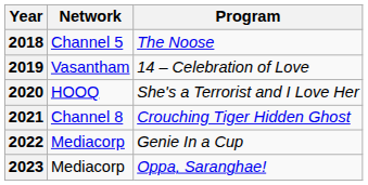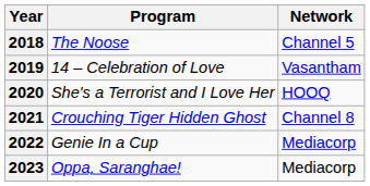 <table class="wikitable plainrowheaders">
 <tr>
 <th>Year</th>
+<th>Program</th>
 <th>Network</th>
-<th>Program</th>
 </tr>
 <tr>
 <th scope="row">2018</th>
+<td><em><a href='#'>The Noose</a></em></td>
 <td><a href='#'>Channel 5</a></td>
-<td><em><a href='#'>The Noose</a></em></td>
 </tr>
 <tr>
 <th scope="row">2019</th>
+<td><em>14 – Celebration of Love</em></td>
 <td><a href='#'>Vasantham</a></td>
-<td><em>14 – Celebration of Love</em></td>
 </tr>
 <tr>
 <th scope="row">2020</th>
+<td><em>She's a Terrorist and I Love Her</em></td>
 <td><a href='#'>HOOQ</a></td>
-<td><em>She's a Terrorist and I Love Her</em></td>
 </tr>
 <tr>
 <th scope="row">2021</th>
+<td><em><a href='#'>Crouching Tiger Hidden Ghost</a></em></td>
 <td><a href='#'>Channel 8</a></td>
-<td><em><a href='#'>Crouching Tiger Hidden Ghost</a></em></td>
 </tr>
 <tr>
 <th scope="row">2022</th>
+<td><em>Genie In a Cup</em></td>
 <td><a href='#'>Mediacorp</a></td>
-<td><em>Genie In a Cup</em></td>
 </tr>
 <tr>
 <th scope="row">2023</th>
+<td><em><a href='#'>Oppa, Saranghae!</a></em></td>
 <td>Mediacorp</td>
-<td><em><a href='#'>Oppa, Saranghae!</a></em></td>
 </tr>
 </table>
